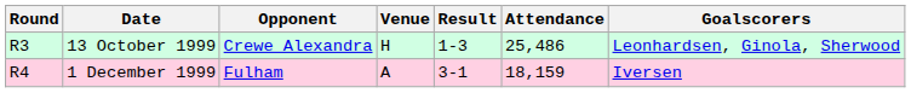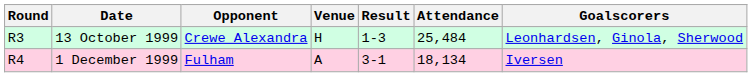 <table class="wikitable">
 <tr>
 <th>Round</th>
 <th>Date</th>
 <th>Opponent</th>
 <th>Venue</th>
 <th>Result</th>
 <th>Attendance</th>
 <th>Goalscorers</th>
 </tr>
 <tr style="background-color: #d0ffe3;">
 <td>R3</td>
 <td>13 October 1999</td>
 <td><a href='#'>Crewe Alexandra</a></td>
 <td>H</td>
 <td>1-3</td>
-<td>25,486</td>
+<td>25,484</td>
 <td><a href='#'>Leonhardsen</a>, <a href='#'>Ginola</a>, <a href='#'>Sherwood</a></td>
 </tr>
 <tr style="background-color: #ffd0e3;">
 <td>R4</td>
 <td>1 December 1999</td>
 <td><a href='#'>Fulham</a></td>
 <td>A</td>
 <td>3-1</td>
-<td>18,159</td>
+<td>18,134</td>
 <td><a href='#'>Iversen</a></td>
 </tr>
 </table>
